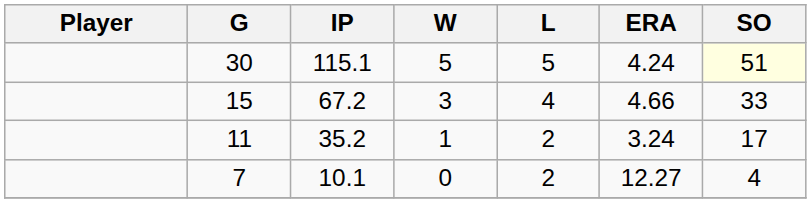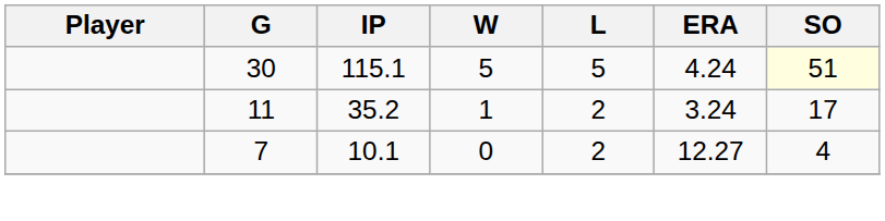 <table class="wikitable sortable">
 <tr>
 <th bgcolor="#DDDDFF" width="16%">Player</th>
 <th bgcolor="#DDDDFF" width="9%">G</th>
 <th bgcolor="#DDDDFF" width="9%">IP</th>
 <th bgcolor="#DDDDFF" width="9%">W</th>
 <th bgcolor="#DDDDFF" width="9%">L</th>
 <th bgcolor="#DDDDFF" width="9%">ERA</th>
 <th bgcolor="#DDDDFF" width="9%">SO</th>
 </tr>
 <tr align="center">
 <td></td>
 <td>30</td>
 <td>115.1</td>
 <td>5</td>
 <td>5</td>
 <td>4.24</td>
 <td style="background: lightyellow;">51</td>
-</tr>
-<tr align="center">
-<td></td>
-<td>15</td>
-<td>67.2</td>
-<td>3</td>
-<td>4</td>
-<td>4.66</td>
-<td>33</td>
 </tr>
 <tr align="center">
 <td></td>
 <td>11</td>
 <td>35.2</td>
 <td>1</td>
 <td>2</td>
 <td>3.24</td>
 <td>17</td>
 </tr>
 <tr align="center">
 <td></td>
 <td>7</td>
 <td>10.1</td>
 <td>0</td>
 <td>2</td>
 <td>12.27</td>
 <td>4</td>
 </tr>
 <tr align="center">
 </tr>
 </table>
